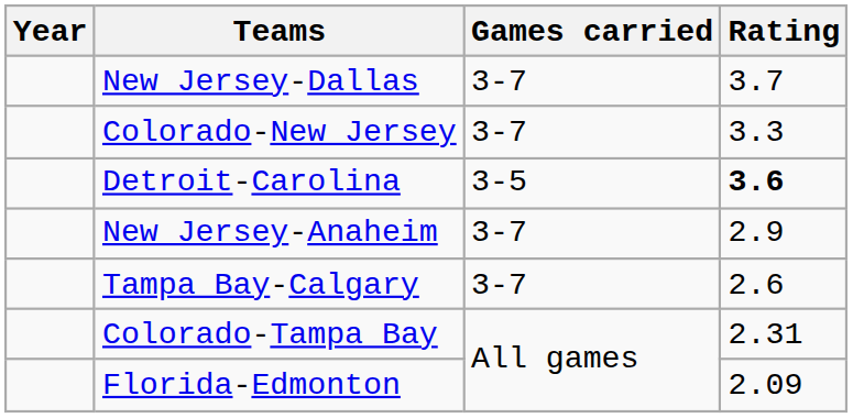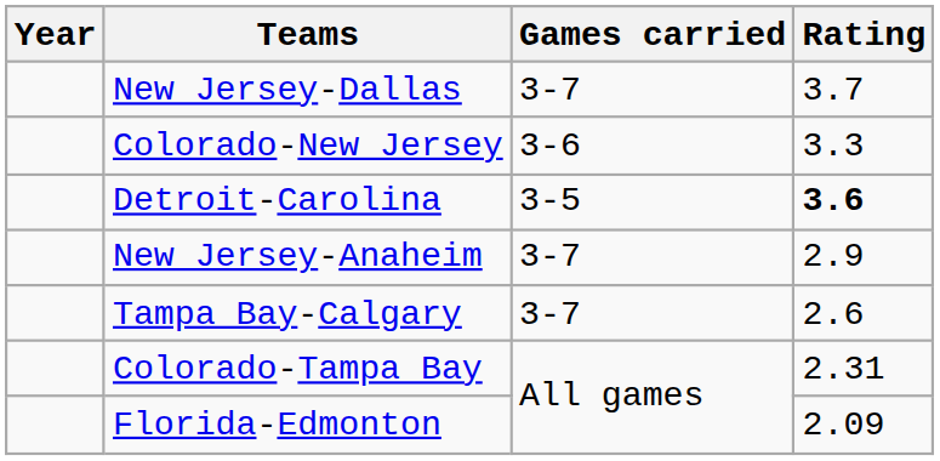 <table class="wikitable">
 <tr>
 <th>Year</th>
 <th>Teams</th>
 <th>Games carried</th>
 <th>Rating</th>
 </tr>
 <tr>
 <td></td>
 <td><a href='#'>New Jersey</a>-<a href='#'>Dallas</a></td>
 <td>3-7</td>
 <td>3.7</td>
 </tr>
 <tr>
 <td></td>
 <td><a href='#'>Colorado</a>-<a href='#'>New Jersey</a></td>
-<td>3-7</td>
+<td>3-6</td>
 <td>3.3</td>
 </tr>
 <tr>
 <td></td>
 <td><a href='#'>Detroit</a>-<a href='#'>Carolina</a></td>
 <td>3-5</td>
 <td><strong>3.6</strong></td>
 </tr>
 <tr>
 <td></td>
 <td><a href='#'>New Jersey</a>-<a href='#'>Anaheim</a></td>
 <td>3-7</td>
 <td>2.9</td>
 </tr>
 <tr>
 <td></td>
 <td><a href='#'>Tampa Bay</a>-<a href='#'>Calgary</a></td>
 <td>3-7</td>
 <td>2.6</td>
 </tr>
 <tr>
 <td></td>
 <td><a href='#'>Colorado</a>-<a href='#'>Tampa Bay</a></td>
 <td rowspan=2>All games</td>
 <td>2.31</td>
 </tr>
 <tr>
 <td></td>
 <td><a href='#'>Florida</a>-<a href='#'>Edmonton</a></td>
 <td>2.09</td>
 </tr>
 </table>
